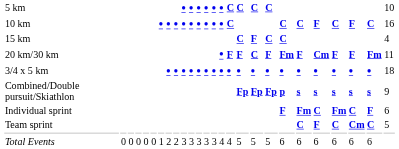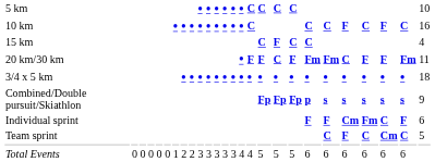 <table>
 <tr>
 <td align=left>5 km</td>
 <td></td>
 <td></td>
 <td></td>
 <td></td>
 <td></td>
 <td></td>
 <td></td>
 <td></td>
 <td><big><strong><a href='#'>•</a></strong></big></td>
 <td><big><strong><a href='#'>•</a></strong></big></td>
 <td><big><strong><a href='#'>•</a></strong></big></td>
 <td><big><strong><a href='#'>•</a></strong></big></td>
 <td><big><strong><a href='#'>•</a></strong></big></td>
 <td><big><strong><a href='#'>•</a></strong></big></td>
 <td><strong><a href='#'>C</a></strong></td>
 <td><strong><a href='#'>C</a></strong></td>
 <td><strong><a href='#'>C</a></strong></td>
 <td><strong><a href='#'>C</a></strong></td>
 <td></td>
 <td></td>
 <td></td>
 <td></td>
 <td></td>
 <td></td>
 <td>10</td>
 </tr>
 <tr>
 <td align=left>10 km</td>
 <td></td>
 <td></td>
 <td></td>
 <td></td>
 <td></td>
 <td><big><strong><a href='#'>•</a></strong></big></td>
 <td><big><strong><a href='#'>•</a></strong></big></td>
 <td><big><strong><a href='#'>•</a></strong></big></td>
 <td><big><strong><a href='#'>•</a></strong></big></td>
 <td><big><strong><a href='#'>•</a></strong></big></td>
 <td><big><strong><a href='#'>•</a></strong></big></td>
 <td><big><strong><a href='#'>•</a></strong></big></td>
 <td><big><strong><a href='#'>•</a></strong></big></td>
 <td><big><strong><a href='#'>•</a></strong></big></td>
 <td><strong><a href='#'>C</a></strong></td>
 <td></td>
 <td></td>
 <td></td>
 <td><strong><a href='#'>C</a></strong></td>
 <td><strong><a href='#'>C</a></strong></td>
 <td><strong><a href='#'>F</a></strong></td>
 <td><strong><a href='#'>C</a></strong></td>
 <td><strong><a href='#'>F</a></strong></td>
 <td><strong><a href='#'>C</a></strong></td>
 <td>16</td>
 </tr>
 <tr>
 <td align=left>15 km</td>
 <td></td>
 <td></td>
 <td></td>
 <td></td>
 <td></td>
 <td></td>
 <td></td>
 <td></td>
 <td></td>
 <td></td>
 <td></td>
 <td></td>
 <td></td>
 <td></td>
 <td></td>
 <td><strong><a href='#'>C</a></strong></td>
 <td><strong><a href='#'>F</a></strong></td>
 <td><strong><a href='#'>C</a></strong></td>
 <td><strong><a href='#'>C</a></strong></td>
 <td></td>
 <td></td>
 <td></td>
 <td></td>
 <td></td>
 <td>4</td>
 </tr>
 <tr>
 <td align=left>20 km/30 km</td>
 <td></td>
 <td></td>
 <td></td>
 <td></td>
 <td></td>
 <td></td>
 <td></td>
 <td></td>
 <td></td>
 <td></td>
 <td></td>
 <td></td>
 <td></td>
 <td><big><strong><a href='#'>•</a></strong></big></td>
 <td><strong><a href='#'>F</a></strong></td>
 <td><strong><a href='#'>F</a></strong></td>
 <td><strong><a href='#'>C</a></strong></td>
 <td><strong><a href='#'>F</a></strong></td>
 <td><strong><a href='#'>Fm</a></strong></td>
-<td><strong><a href='#'>F</a></strong></td>
-<td><strong><a href='#'>Cm</a></strong></td>
+<td><strong><a href='#'>Fm</a></strong></td>
+<td><strong><a href='#'>C</a></strong></td>
 <td><strong><a href='#'>F</a></strong></td>
 <td><strong><a href='#'>F</a></strong></td>
 <td><strong><a href='#'>Fm</a></strong></td>
 <td>11</td>
 </tr>
 <tr>
 <td align=left>3/4 x 5 km</td>
 <td></td>
 <td></td>
 <td></td>
 <td></td>
 <td></td>
 <td></td>
 <td><big><strong><a href='#'>•</a></strong></big></td>
 <td><big><strong><a href='#'>•</a></strong></big></td>
 <td><big><strong><a href='#'>•</a></strong></big></td>
 <td><big><strong><a href='#'>•</a></strong></big></td>
 <td><big><strong><a href='#'>•</a></strong></big></td>
 <td><big><strong><a href='#'>•</a></strong></big></td>
 <td><big><strong><a href='#'>•</a></strong></big></td>
 <td><big><strong><a href='#'>•</a></strong></big></td>
 <td><big><strong><a href='#'>•</a></strong></big></td>
 <td><big><strong><a href='#'>•</a></strong></big></td>
 <td><big><strong><a href='#'>•</a></strong></big></td>
 <td><big><strong><a href='#'>•</a></strong></big></td>
 <td><big><strong><a href='#'>•</a></strong></big></td>
 <td><big><strong><a href='#'>•</a></strong></big></td>
 <td><big><strong><a href='#'>•</a></strong></big></td>
 <td><big><strong><a href='#'>•</a></strong></big></td>
 <td><big><strong><a href='#'>•</a></strong></big></td>
 <td><big><strong><a href='#'>•</a></strong></big></td>
 <td>18</td>
 </tr>
 <tr>
 <td align=left>Combined/Double pursuit/Skiathlon</td>
 <td></td>
 <td></td>
 <td></td>
 <td></td>
 <td></td>
 <td></td>
 <td></td>
 <td></td>
 <td></td>
 <td></td>
 <td></td>
 <td></td>
 <td></td>
 <td></td>
 <td></td>
 <td><strong><a href='#'>Fp</a></strong></td>
 <td><strong><a href='#'>Fp</a></strong></td>
 <td><strong><a href='#'>Fp</a></strong></td>
 <td><strong><a href='#'>p</a></strong></td>
 <td><strong><a href='#'>s</a></strong></td>
 <td><strong><a href='#'>s</a></strong></td>
 <td><strong><a href='#'>s</a></strong></td>
 <td><strong><a href='#'>s</a></strong></td>
 <td><strong><a href='#'>s</a></strong></td>
 <td>9</td>
 </tr>
 <tr>
 <td align=left>Individual sprint</td>
 <td></td>
 <td></td>
 <td></td>
 <td></td>
 <td></td>
 <td></td>
 <td></td>
 <td></td>
 <td></td>
 <td></td>
 <td></td>
 <td></td>
 <td></td>
 <td></td>
 <td></td>
 <td></td>
 <td></td>
 <td></td>
 <td><strong><a href='#'>F</a></strong></td>
-<td><strong><a href='#'>Fm</a></strong></td>
-<td><strong><a href='#'>C</a></strong></td>
+<td><strong><a href='#'>F</a></strong></td>
+<td><strong><a href='#'>Cm</a></strong></td>
 <td><strong><a href='#'>Fm</a></strong></td>
 <td><strong><a href='#'>C</a></strong></td>
 <td><strong><a href='#'>F</a></strong></td>
 <td>6</td>
 </tr>
 <tr>
 <td align=left>Team sprint</td>
 <td></td>
 <td></td>
 <td></td>
 <td></td>
 <td></td>
 <td></td>
 <td></td>
 <td></td>
 <td></td>
 <td></td>
 <td></td>
 <td></td>
 <td></td>
 <td></td>
 <td></td>
 <td></td>
 <td></td>
 <td></td>
 <td></td>
 <td><strong><a href='#'>C</a></strong></td>
 <td><strong><a href='#'>F</a></strong></td>
 <td><strong><a href='#'>C</a></strong></td>
 <td><strong><a href='#'>Cm</a></strong></td>
 <td><strong><a href='#'>C</a></strong></td>
 <td>5</td>
 </tr>
 <tr bgcolor=lightgray>
 <td></td>
 <td></td>
 <td></td>
 <td></td>
 <td></td>
 <td></td>
 <td></td>
 <td></td>
 <td></td>
 <td></td>
 <td></td>
 <td></td>
 <td></td>
 <td></td>
 <td></td>
 <td></td>
 <td></td>
 <td></td>
 <td></td>
 <td></td>
 <td></td>
 <td></td>
 <td></td>
 <td></td>
 <td></td>
 <td></td>
 </tr>
 <tr>
 <td align=left><em>Total Events</em></td>
 <td>0</td>
 <td>0</td>
 <td>0</td>
 <td>0</td>
 <td>0</td>
 <td>1</td>
 <td>2</td>
 <td>2</td>
 <td>3</td>
 <td>3</td>
 <td>3</td>
 <td>3</td>
 <td>3</td>
 <td>4</td>
 <td>4</td>
 <td>5</td>
 <td>5</td>
 <td>5</td>
 <td>6</td>
 <td>6</td>
 <td>6</td>
 <td>6</td>
 <td>6</td>
 <td>6</td>
 <td></td>
 </tr>
 </table>
